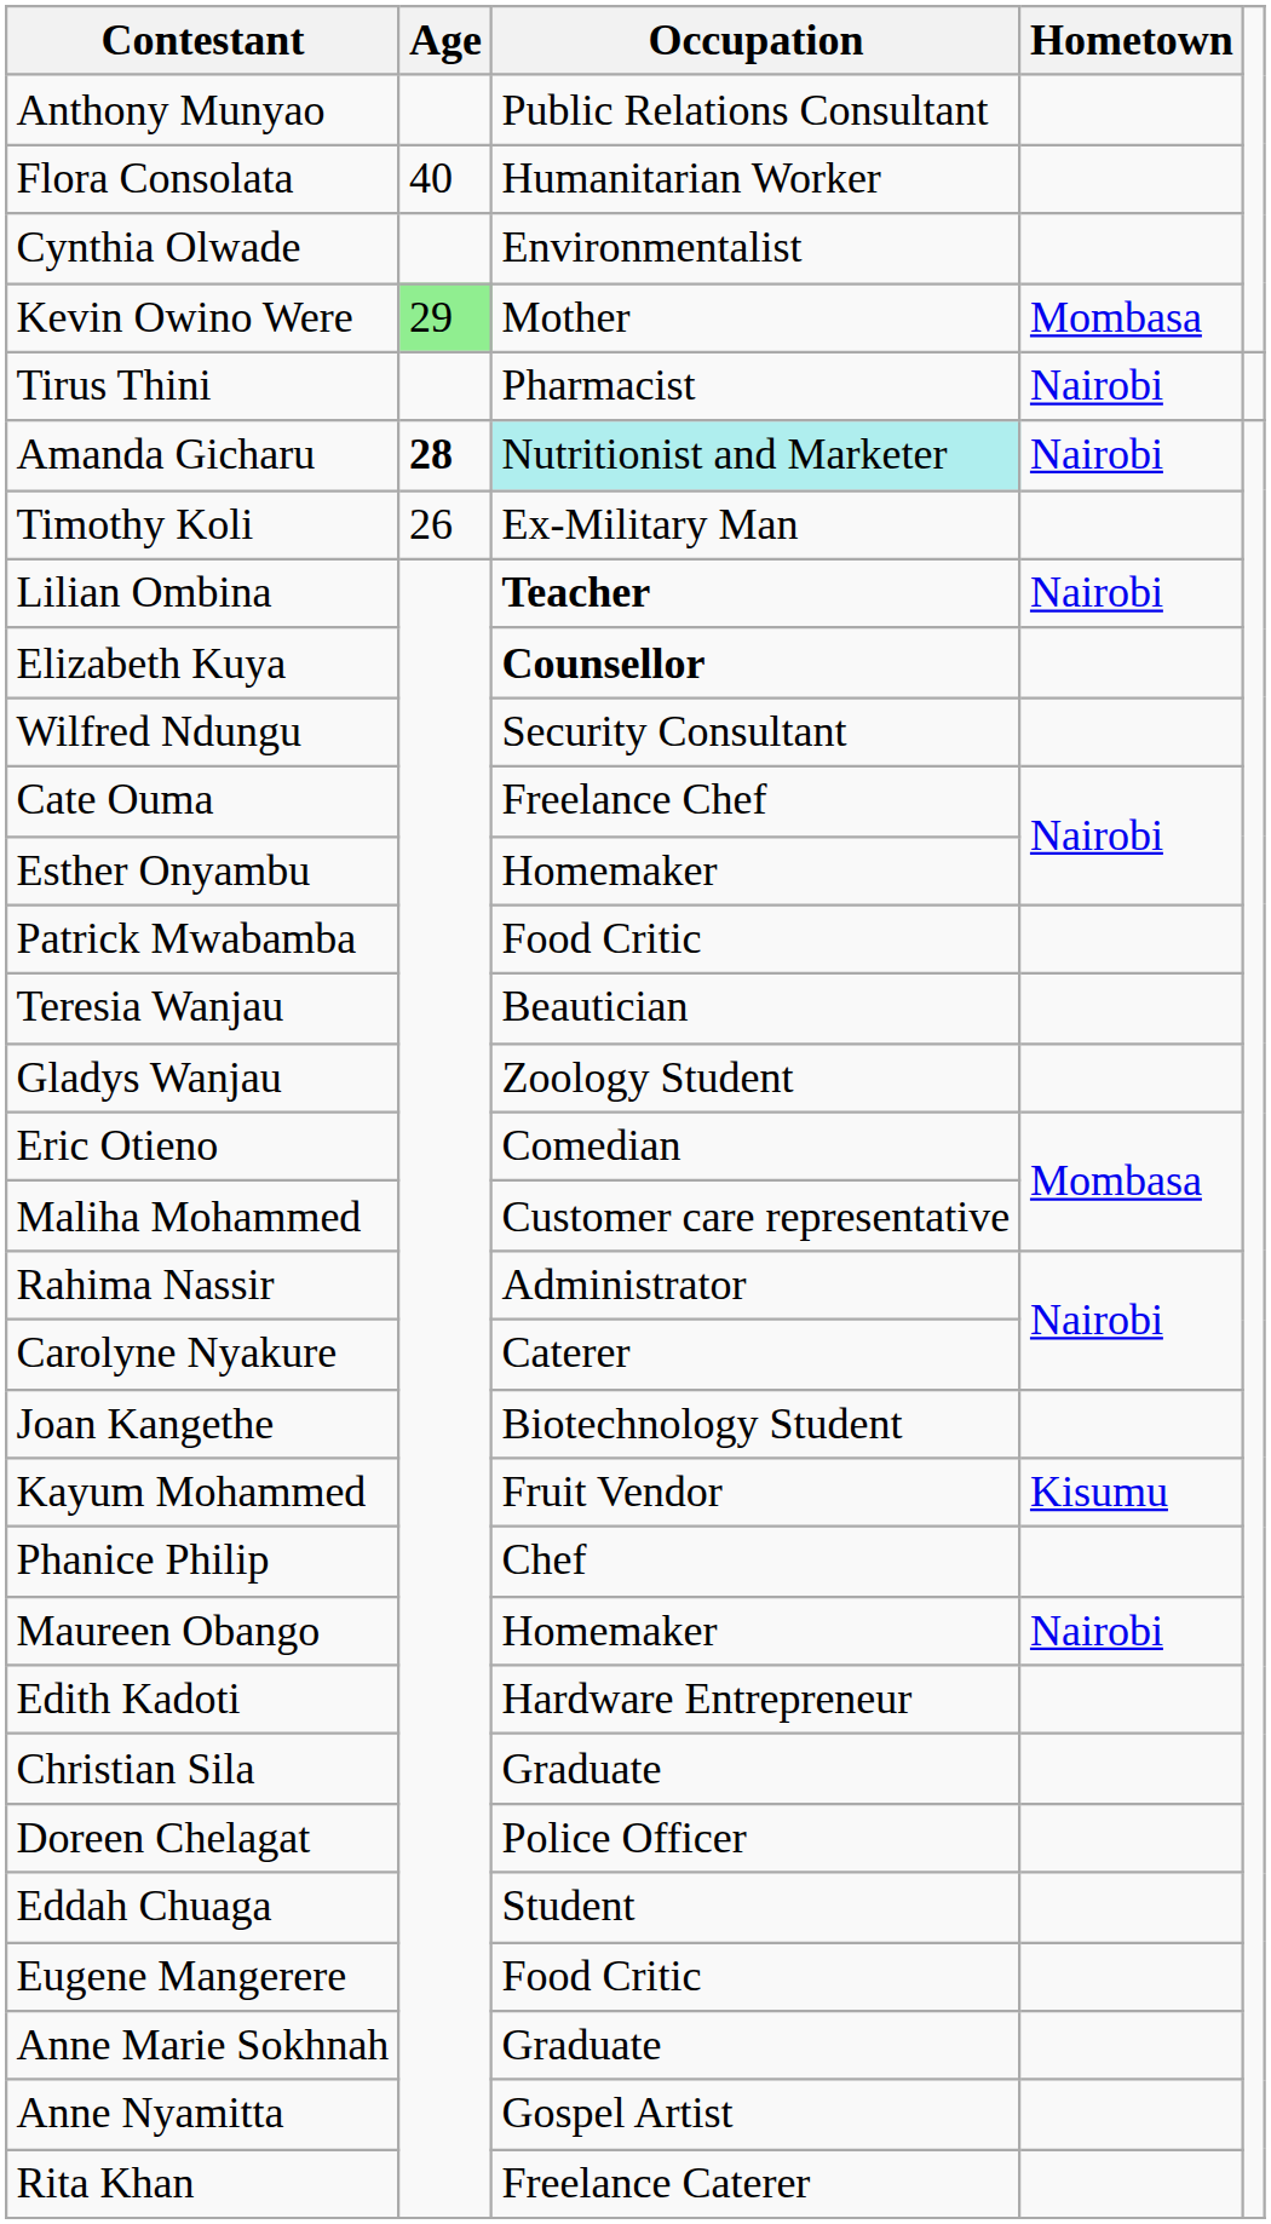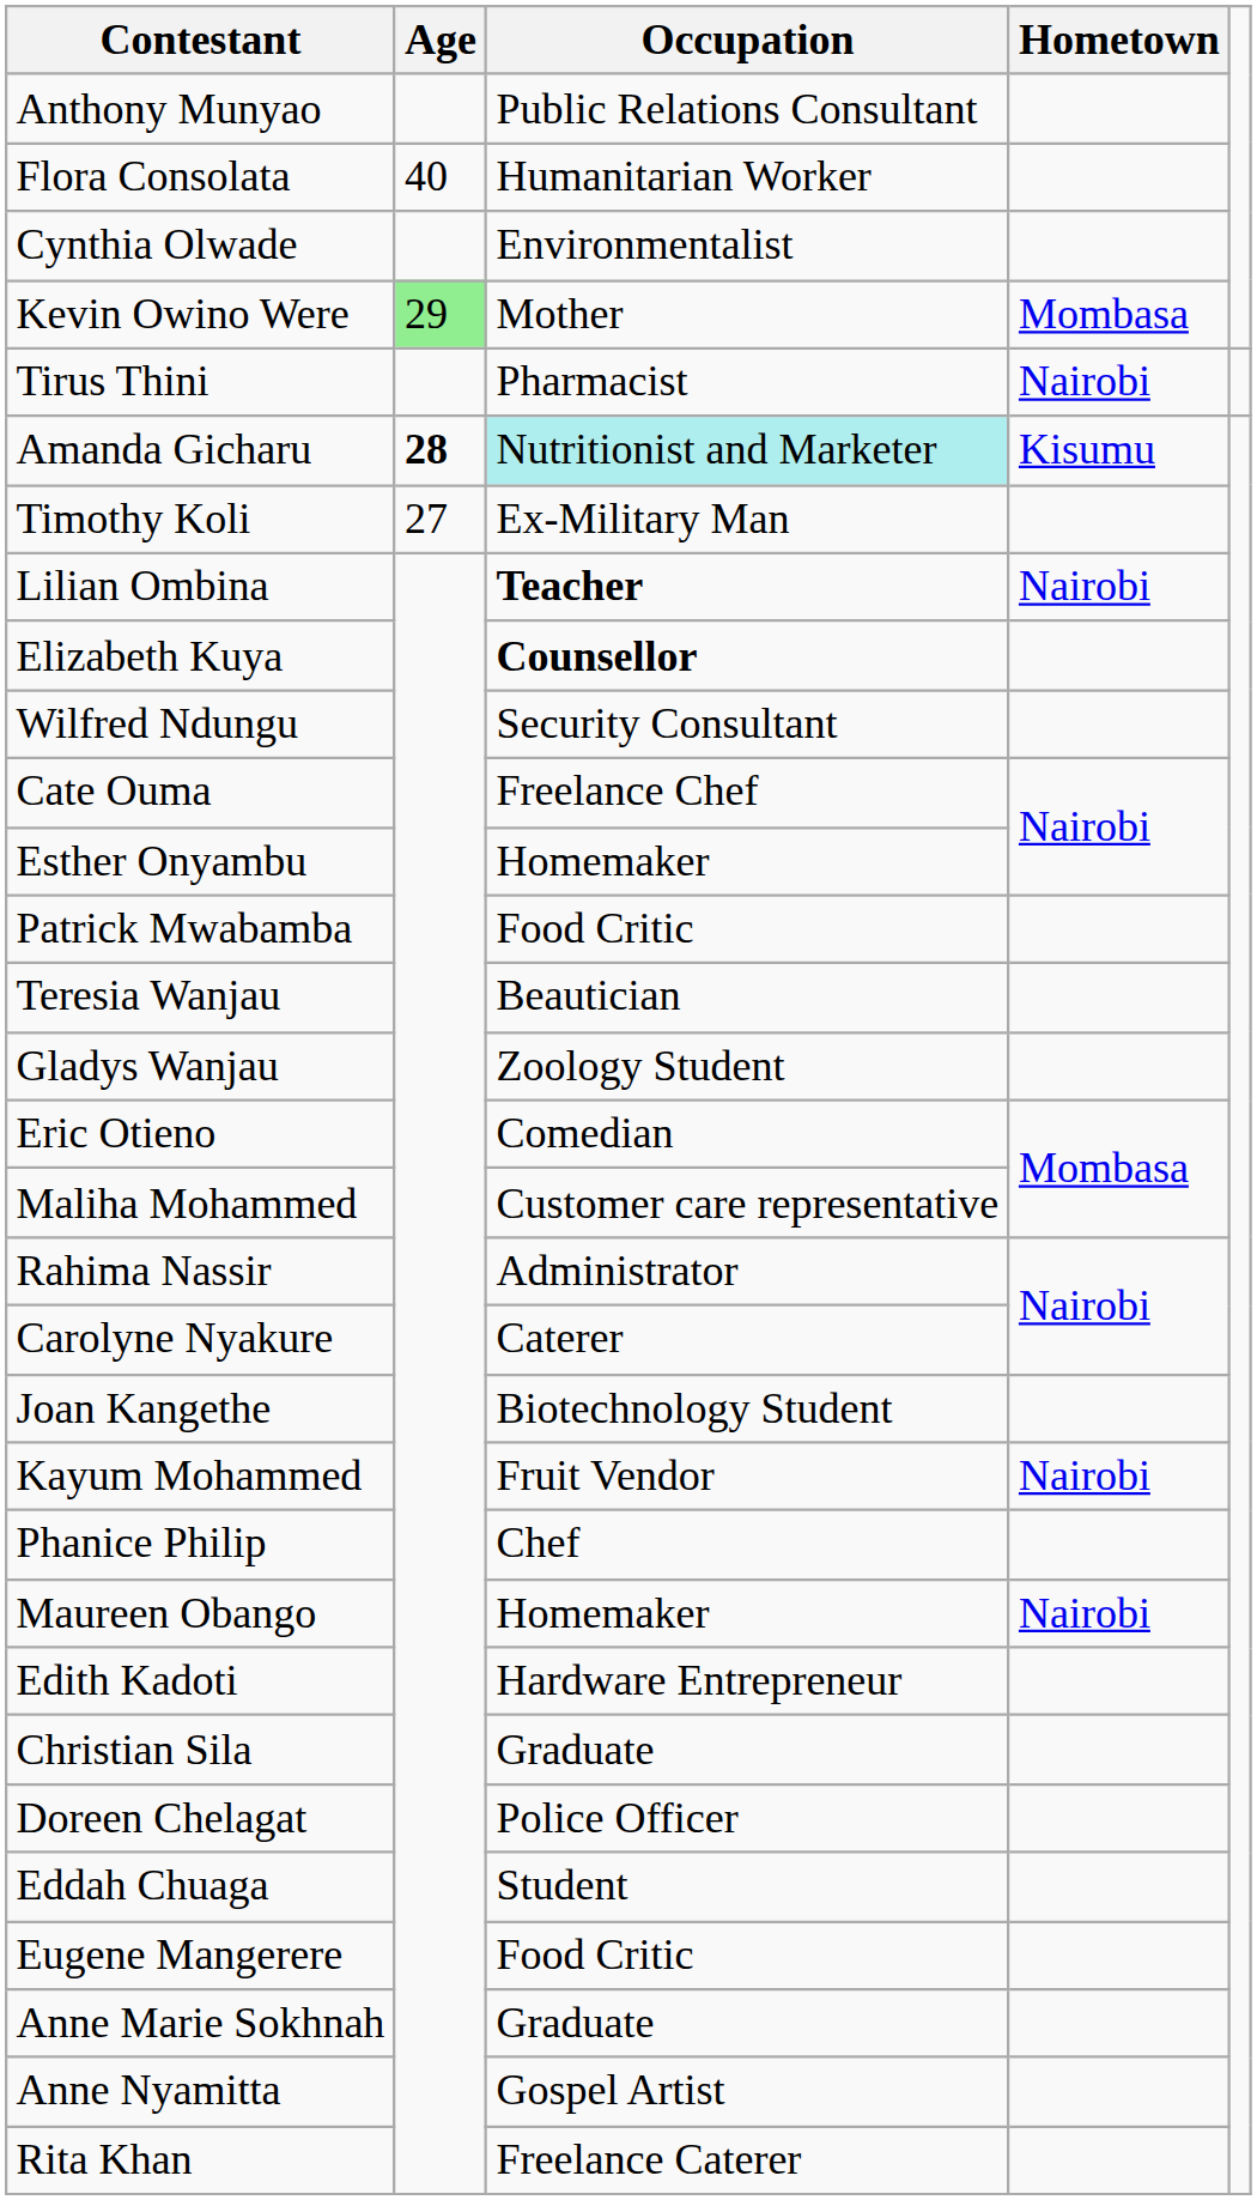 <table class="wikitable sortable">
 <tr>
 <th>Contestant</th>
 <th>Age</th>
 <th>Occupation</th>
 <th>Hometown</th>
 </tr>
 <tr>
 <td>Anthony Munyao</td>
 <td></td>
 <td>Public Relations Consultant</td>
 <td></td>
 </tr>
 <tr>
 <td>Flora Consolata</td>
 <td>40</td>
 <td>Humanitarian Worker</td>
 <td></td>
 </tr>
 <tr>
 <td>Cynthia Olwade</td>
 <td></td>
 <td>Environmentalist</td>
 <td></td>
 </tr>
 <tr>
 <td>Kevin Owino Were</td>
 <td style="background: lightgreen;">29</td>
 <td>Mother</td>
 <td><a href='#'>Mombasa</a></td>
 </tr>
 <tr>
 <td>Tirus Thini</td>
 <td></td>
 <td>Pharmacist</td>
 <td><a href='#'>Nairobi</a></td>
 <td></td>
 </tr>
 <tr>
 <td>Amanda Gicharu</td>
 <td><strong>28</strong></td>
 <td style="background: paleturquoise;">Nutritionist and Marketer</td>
-<td><a href='#'>Nairobi</a></td>
+<td><a href='#'>Kisumu</a></td>
 </tr>
 <tr>
 <td>Timothy Koli</td>
-<td>26</td>
+<td>27</td>
 <td>Ex-Military Man</td>
 <td></td>
 </tr>
 <tr>
 <td>Lilian Ombina</td>
 <td rowspan=24></td>
 <td><strong>Teacher</strong></td>
 <td><a href='#'>Nairobi</a></td>
 </tr>
 <tr>
 <td>Elizabeth Kuya</td>
 <td><strong>Counsellor</strong></td>
 <td></td>
 </tr>
 <tr>
 <td>Wilfred Ndungu</td>
 <td>Security Consultant</td>
 <td></td>
 </tr>
 <tr>
 <td>Cate Ouma</td>
 <td>Freelance Chef</td>
 <td rowspan=2><a href='#'>Nairobi</a></td>
 </tr>
 <tr>
 <td>Esther Onyambu</td>
 <td>Homemaker</td>
 </tr>
 <tr>
 <td>Patrick Mwabamba</td>
 <td>Food Critic</td>
 <td></td>
 </tr>
 <tr>
 <td>Teresia Wanjau</td>
 <td>Beautician</td>
 <td></td>
 </tr>
 <tr>
 <td>Gladys Wanjau</td>
 <td>Zoology Student</td>
 <td></td>
 </tr>
 <tr>
 <td>Eric Otieno</td>
 <td>Comedian</td>
 <td rowspan=2><a href='#'>Mombasa</a></td>
 </tr>
 <tr>
 <td>Maliha Mohammed</td>
 <td>Customer care representative</td>
 </tr>
 <tr>
 <td>Rahima Nassir</td>
 <td>Administrator</td>
 <td rowspan=2><a href='#'>Nairobi</a></td>
 </tr>
 <tr>
 <td>Carolyne Nyakure</td>
 <td>Caterer</td>
 </tr>
 <tr>
 <td>Joan Kangethe</td>
 <td>Biotechnology Student</td>
 <td></td>
 </tr>
 <tr>
 <td>Kayum Mohammed</td>
 <td>Fruit Vendor</td>
-<td><a href='#'>Kisumu</a></td>
+<td><a href='#'>Nairobi</a></td>
 </tr>
 <tr>
 <td>Phanice Philip</td>
 <td>Chef</td>
 <td></td>
 </tr>
 <tr>
 <td>Maureen Obango</td>
 <td>Homemaker</td>
 <td><a href='#'>Nairobi</a></td>
 </tr>
 <tr>
 <td>Edith Kadoti</td>
 <td>Hardware Entrepreneur</td>
 <td></td>
 </tr>
 <tr>
 <td>Christian Sila</td>
 <td>Graduate</td>
 <td></td>
 </tr>
 <tr>
 <td>Doreen Chelagat</td>
 <td>Police Officer</td>
 <td></td>
 </tr>
 <tr>
 <td>Eddah Chuaga</td>
 <td>Student</td>
 <td></td>
 </tr>
 <tr>
 <td>Eugene Mangerere</td>
 <td>Food Critic</td>
 <td></td>
 </tr>
 <tr>
 <td>Anne Marie Sokhnah</td>
 <td>Graduate</td>
 <td></td>
 </tr>
 <tr>
 <td>Anne Nyamitta</td>
 <td>Gospel Artist</td>
 <td></td>
 </tr>
 <tr>
 <td>Rita Khan</td>
 <td>Freelance Caterer</td>
 <td></td>
 </tr>
 <tr>
 </tr>
 </table>
